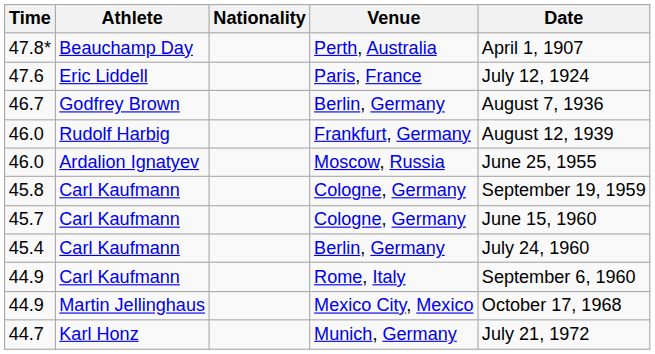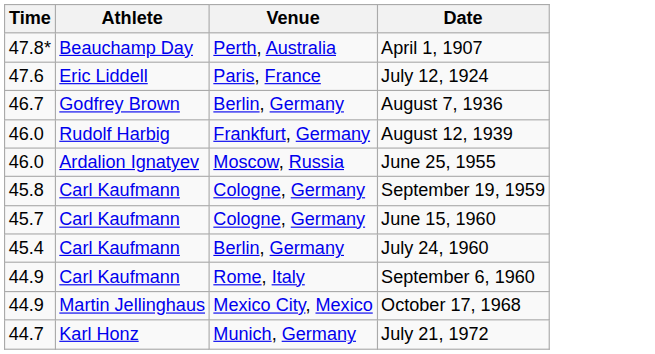 <table class="wikitable" border="1">
 <tr>
 <th>Time</th>
 <th>Athlete</th>
-<th>Nationality</th>
 <th>Venue</th>
 <th>Date</th>
 </tr>
 <tr>
 <td>47.8*</td>
 <td><a href='#'>Beauchamp Day</a></td>
-<td></td>
 <td><a href='#'>Perth</a>, <a href='#'>Australia</a></td>
 <td>April 1, 1907</td>
 </tr>
 <tr>
 <td>47.6</td>
 <td><a href='#'>Eric Liddell</a></td>
-<td></td>
 <td><a href='#'>Paris</a>, <a href='#'>France</a></td>
 <td>July 12, 1924</td>
 </tr>
 <tr>
 <td>46.7</td>
 <td><a href='#'>Godfrey Brown</a></td>
-<td></td>
 <td><a href='#'>Berlin</a>, <a href='#'>Germany</a></td>
 <td>August 7, 1936</td>
 </tr>
 <tr>
 <td>46.0</td>
 <td><a href='#'>Rudolf Harbig</a></td>
-<td></td>
 <td><a href='#'>Frankfurt</a>, <a href='#'>Germany</a></td>
 <td>August 12, 1939</td>
 </tr>
 <tr>
 <td>46.0</td>
 <td><a href='#'>Ardalion Ignatyev</a></td>
-<td></td>
 <td><a href='#'>Moscow</a>, <a href='#'>Russia</a></td>
 <td>June 25, 1955</td>
 </tr>
 <tr>
 <td>45.8</td>
 <td><a href='#'>Carl Kaufmann</a></td>
-<td></td>
 <td><a href='#'>Cologne</a>, <a href='#'>Germany</a></td>
 <td>September 19, 1959</td>
 </tr>
 <tr>
 <td>45.7</td>
 <td><a href='#'>Carl Kaufmann</a></td>
-<td></td>
 <td><a href='#'>Cologne</a>, <a href='#'>Germany</a></td>
 <td>June 15, 1960</td>
 </tr>
 <tr>
 <td>45.4</td>
 <td><a href='#'>Carl Kaufmann</a></td>
-<td></td>
 <td><a href='#'>Berlin</a>, <a href='#'>Germany</a></td>
 <td>July 24, 1960</td>
 </tr>
 <tr>
 <td>44.9</td>
 <td><a href='#'>Carl Kaufmann</a></td>
-<td></td>
 <td><a href='#'>Rome</a>, <a href='#'>Italy</a></td>
 <td>September 6, 1960</td>
 </tr>
 <tr>
 <td>44.9</td>
 <td><a href='#'>Martin Jellinghaus</a></td>
-<td></td>
 <td><a href='#'>Mexico City</a>, <a href='#'>Mexico</a></td>
 <td>October 17, 1968</td>
 </tr>
 <tr>
 <td>44.7</td>
 <td><a href='#'>Karl Honz</a></td>
-<td></td>
 <td><a href='#'>Munich</a>, <a href='#'>Germany</a></td>
 <td>July 21, 1972</td>
 </tr>
 </table>
